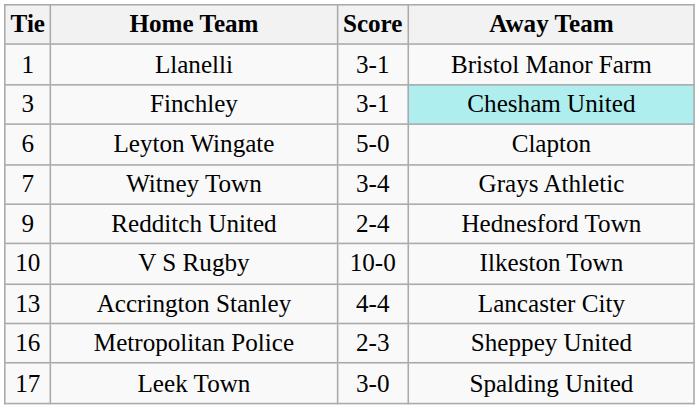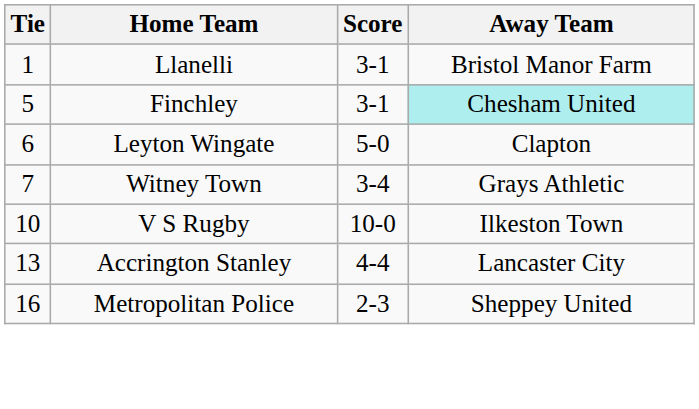 <table class="wikitable" style="text-align:center;">
 <tr>
 <th width=20>Tie</th>
 <th width=175>Home Team</th>
 <th width=20>Score</th>
 <th width=175>Away Team</th>
 </tr>
 <tr>
 <td>1</td>
 <td>Llanelli</td>
 <td>3-1</td>
 <td>Bristol Manor Farm</td>
 </tr>
 <tr>
-<td>3</td>
+<td>5</td>
 <td>Finchley</td>
 <td>3-1</td>
 <td style="background: paleturquoise;">Chesham United</td>
 </tr>
 <tr>
 <td>6</td>
 <td>Leyton Wingate</td>
 <td>5-0</td>
 <td>Clapton</td>
 </tr>
 <tr>
 <td>7</td>
 <td>Witney Town</td>
 <td>3-4</td>
 <td>Grays Athletic</td>
-</tr>
-<tr>
-<td>9</td>
-<td>Redditch United</td>
-<td>2-4</td>
-<td>Hednesford Town</td>
 </tr>
 <tr>
 <td>10</td>
 <td>V S Rugby</td>
 <td>10-0</td>
 <td>Ilkeston Town</td>
 </tr>
 <tr>
 <td>13</td>
 <td>Accrington Stanley</td>
 <td>4-4</td>
 <td>Lancaster City</td>
 </tr>
 <tr>
 <td>16</td>
 <td>Metropolitan Police</td>
 <td>2-3</td>
 <td>Sheppey United</td>
 </tr>
-<tr>
-<td>17</td>
-<td>Leek Town</td>
-<td>3-0</td>
-<td>Spalding United</td>
-</tr>
 </table>
